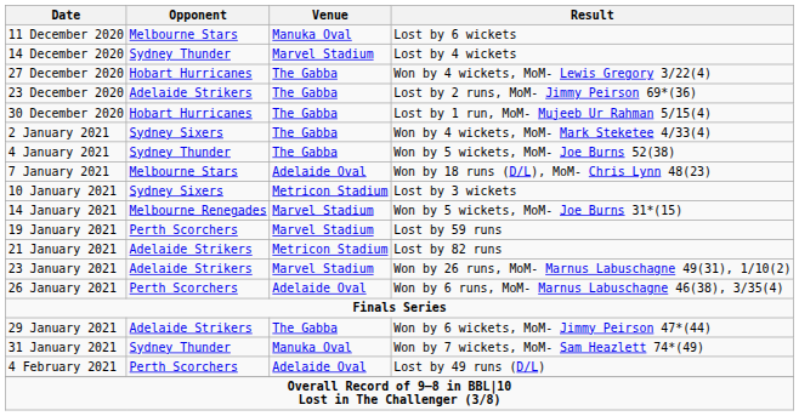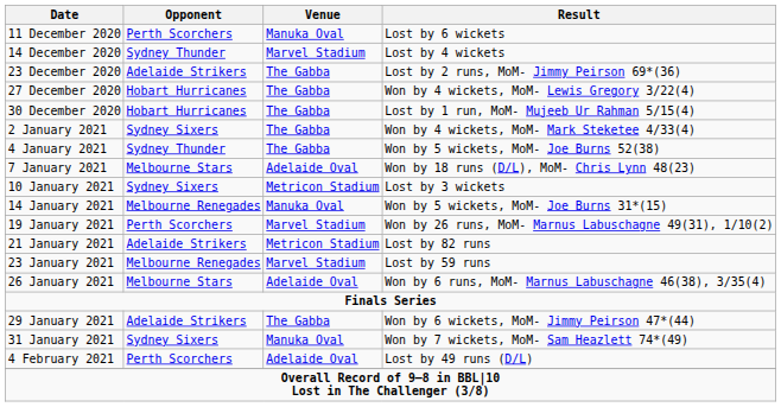 <table class="wikitable">
 <tr>
 <th>Date</th>
 <th>Opponent</th>
 <th>Venue</th>
 <th>Result</th>
 </tr>
 <tr align= style="background:#c3fdb8;">
 <td>11 December 2020</td>
-<td><a href='#'>Melbourne Stars</a></td>
+<td><a href='#'>Perth Scorchers</a></td>
 <td><a href='#'>Manuka Oval</a></td>
 <td>Lost by 6 wickets</td>
 </tr>
 <tr align= style="background:#fbb; ">
 <td>14 December 2020</td>
 <td><a href='#'>Sydney Thunder</a></td>
 <td><a href='#'>Marvel Stadium</a></td>
 <td>Lost by 4 wickets</td>
 </tr>
 <tr align= style="background:#fbb; ">
+<td>23 December 2020</td>
+<td><a href='#'>Adelaide Strikers</a></td>
+<td><a href='#'>The Gabba</a></td>
+<td>Lost by 2 runs, MoM- <a href='#'>Jimmy Peirson</a> 69*(36)</td>
+</tr>
+<tr align= style="background:#fbb; ">
 <td>27 December 2020</td>
 <td><a href='#'>Hobart Hurricanes</a></td>
 <td><a href='#'>The Gabba</a></td>
 <td>Won by 4 wickets, MoM- <a href='#'>Lewis Gregory</a> 3/22(4)</td>
-</tr>
-<tr align= style="background:#fbb; ">
-<td>23 December 2020</td>
-<td><a href='#'>Adelaide Strikers</a></td>
-<td><a href='#'>The Gabba</a></td>
-<td>Lost by 2 runs, MoM- <a href='#'>Jimmy Peirson</a> 69*(36)</td>
 </tr>
 <tr align= style="background:#c3fdb8;">
 <td>30 December 2020</td>
 <td><a href='#'>Hobart Hurricanes</a></td>
 <td><a href='#'>The Gabba</a></td>
 <td>Lost by 1 run, MoM- <a href='#'>Mujeeb Ur Rahman</a> 5/15(4)</td>
 </tr>
 <tr align= style="background:#fbb; ">
 <td>2 January 2021</td>
 <td><a href='#'>Sydney Sixers</a></td>
 <td><a href='#'>The Gabba</a></td>
 <td>Won by 4 wickets, MoM- <a href='#'>Mark Steketee</a> 4/33(4)</td>
 </tr>
 <tr align= style="background:#c3fdb8;">
 <td>4 January 2021</td>
 <td><a href='#'>Sydney Thunder</a></td>
 <td><a href='#'>The Gabba</a></td>
 <td>Won by 5 wickets, MoM- <a href='#'>Joe Burns</a> 52(38)</td>
 </tr>
 <tr align= style="background:#c3fdb8;">
 <td>7 January 2021</td>
 <td><a href='#'>Melbourne Stars</a></td>
 <td><a href='#'>Adelaide Oval</a></td>
 <td>Won by 18 runs (<a href='#'>D/L</a>), MoM- <a href='#'>Chris Lynn</a> 48(23)</td>
 </tr>
 <tr align= style="background:#fbb; ">
 <td>10 January 2021</td>
 <td><a href='#'>Sydney Sixers</a></td>
 <td><a href='#'>Metricon Stadium</a></td>
 <td>Lost by 3 wickets</td>
 </tr>
 <tr align= style="background:#fbb; ">
 <td>14 January 2021</td>
 <td><a href='#'>Melbourne Renegades</a></td>
-<td><a href='#'>Marvel Stadium</a></td>
+<td><a href='#'>Manuka Oval</a></td>
 <td>Won by 5 wickets, MoM- <a href='#'>Joe Burns</a> 31*(15)</td>
 </tr>
 <tr align= style="background:#fbb; ">
 <td>19 January 2021</td>
 <td><a href='#'>Perth Scorchers</a></td>
 <td><a href='#'>Marvel Stadium</a></td>
-<td>Lost by 59 runs</td>
+<td>Won by 26 runs, MoM- <a href='#'>Marnus Labuschagne</a> 49(31), 1/10(2)</td>
 </tr>
 <tr align= style="background:#c3fdb8;">
 <td>21 January 2021</td>
 <td><a href='#'>Adelaide Strikers</a></td>
 <td><a href='#'>Metricon Stadium</a></td>
 <td>Lost by 82 runs</td>
 </tr>
 <tr align= style="background:#fbb; ">
 <td>23 January 2021</td>
-<td><a href='#'>Adelaide Strikers</a></td>
+<td><a href='#'>Melbourne Renegades</a></td>
 <td><a href='#'>Marvel Stadium</a></td>
-<td>Won by 26 runs, MoM- <a href='#'>Marnus Labuschagne</a> 49(31), 1/10(2)</td>
+<td>Lost by 59 runs</td>
 </tr>
 <tr align= style="background:#c3fdb8;">
 <td>26 January 2021</td>
-<td><a href='#'>Perth Scorchers</a></td>
+<td><a href='#'>Melbourne Stars</a></td>
 <td><a href='#'>Adelaide Oval</a></td>
 <td>Won by 6 runs, MoM- <a href='#'>Marnus Labuschagne</a> 46(38), 3/35(4)</td>
 </tr>
 <tr>
 <td colspan="4" style="text-align: center; "><strong>Finals Series</strong></td>
 </tr>
 <tr align= style="background:#c3fdb8;">
 <td>29 January 2021</td>
 <td><a href='#'>Adelaide Strikers</a></td>
 <td><a href='#'>The Gabba</a></td>
 <td>Won by 6 wickets, MoM- <a href='#'>Jimmy Peirson</a> 47*(44)</td>
 </tr>
 <tr align= style="background:#c3fdb8;">
 <td>31 January 2021</td>
-<td><a href='#'>Sydney Thunder</a></td>
+<td><a href='#'>Sydney Sixers</a></td>
 <td><a href='#'>Manuka Oval</a></td>
 <td>Won by 7 wickets, MoM- <a href='#'>Sam Heazlett</a> 74*(49)</td>
 </tr>
 <tr align= style="background:#c3fdb8;">
 <td>4 February 2021</td>
 <td><a href='#'>Perth Scorchers</a></td>
 <td><a href='#'>Adelaide Oval</a></td>
 <td>Lost by 49 runs (<a href='#'>D/L</a>)</td>
 </tr>
 <tr>
 </tr>
 <tr>
 <td colspan="4" style="text-align: center; "><strong>Overall Record of 9–8 in BBL|10</strong><br><strong>Lost in The Challenger (3/8)</strong></td>
 </tr>
 </table>
